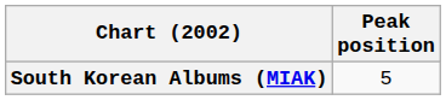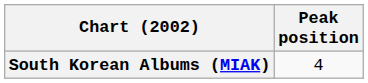 <table class="wikitable plainrowheaders">
 <tr>
 <th scope="col">Chart (2002)</th>
 <th scope="col">Peak<br>position</th>
 </tr>
 <tr>
 <th scope="row">South Korean Albums (<a href='#'>MIAK</a>)</th>
-<td align="center">5</td>
+<td align="center">4</td>
 </tr>
 </table>
